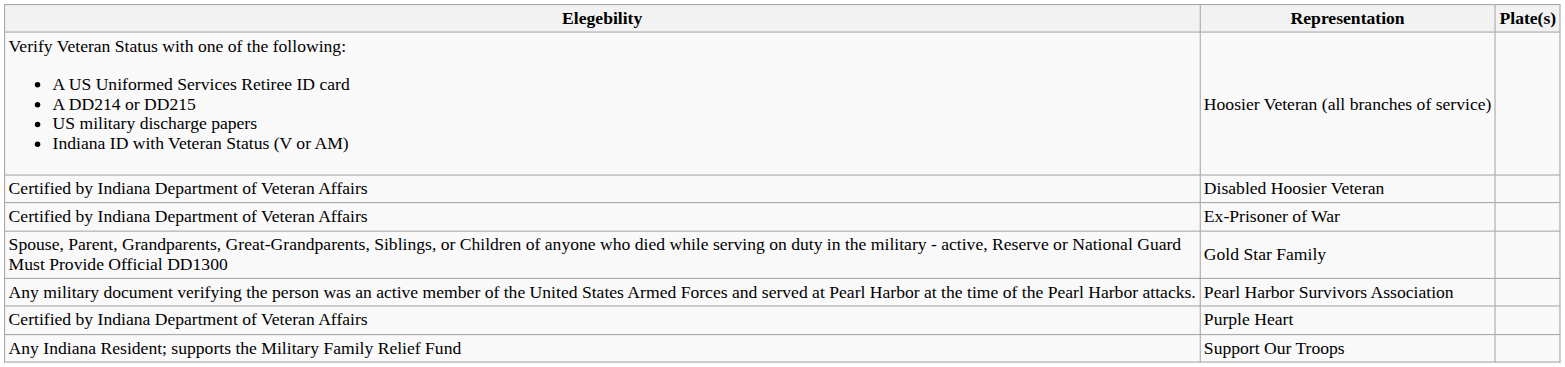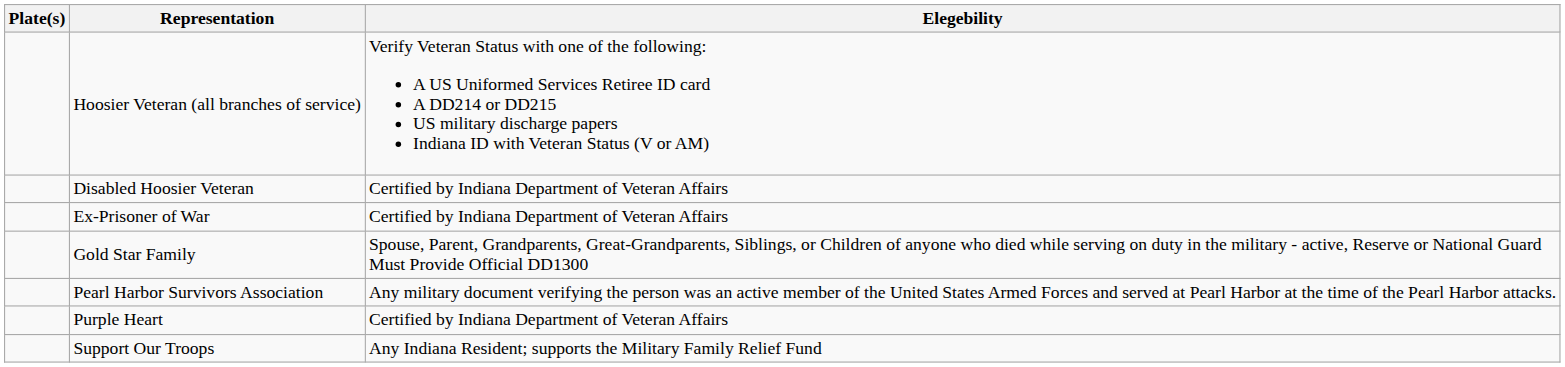 <table class="wikitable">
 <tr>
+<th>Plate(s)</th>
+<th>Representation</th>
 <th>Elegebility</th>
-<th>Representation</th>
-<th>Plate(s)</th>
 </tr>
 <tr>
+<td></td>
+<td>Hoosier Veteran (all branches of service)</td>
 <td>Verify Veteran Status with one of the following:<br><ul><li>A US Uniformed Services Retiree ID card</li><li>A DD214 or DD215</li><li>US military discharge papers</li><li>Indiana ID with Veteran Status (V or AM)</li></ul></td>
-<td>Hoosier Veteran (all branches of service)</td>
-<td></td>
 </tr>
 <tr>
+<td></td>
+<td>Disabled Hoosier Veteran</td>
 <td>Certified by Indiana Department of Veteran Affairs</td>
-<td>Disabled Hoosier Veteran</td>
-<td></td>
 </tr>
 <tr>
+<td></td>
+<td>Ex-Prisoner of War</td>
 <td>Certified by Indiana Department of Veteran Affairs</td>
-<td>Ex-Prisoner of War</td>
-<td></td>
 </tr>
 <tr>
+<td></td>
+<td>Gold Star Family</td>
 <td>Spouse, Parent, Grandparents, Great-Grandparents, Siblings, or Children of anyone who died while serving on duty in the military - active, Reserve or National Guard<br>Must Provide Official DD1300</td>
-<td>Gold Star Family</td>
-<td></td>
 </tr>
 <tr>
+<td></td>
+<td>Pearl Harbor Survivors Association</td>
 <td>Any military document verifying the person was an active member of the United States Armed Forces and served at Pearl Harbor at the time of the Pearl Harbor attacks.</td>
-<td>Pearl Harbor Survivors Association</td>
-<td></td>
 </tr>
 <tr>
+<td></td>
+<td>Purple Heart</td>
 <td>Certified by Indiana Department of Veteran Affairs</td>
-<td>Purple Heart</td>
-<td></td>
 </tr>
 <tr>
+<td></td>
+<td>Support Our Troops</td>
 <td>Any Indiana Resident;  supports the Military Family Relief Fund</td>
-<td>Support Our Troops</td>
-<td></td>
 </tr>
 </table>
